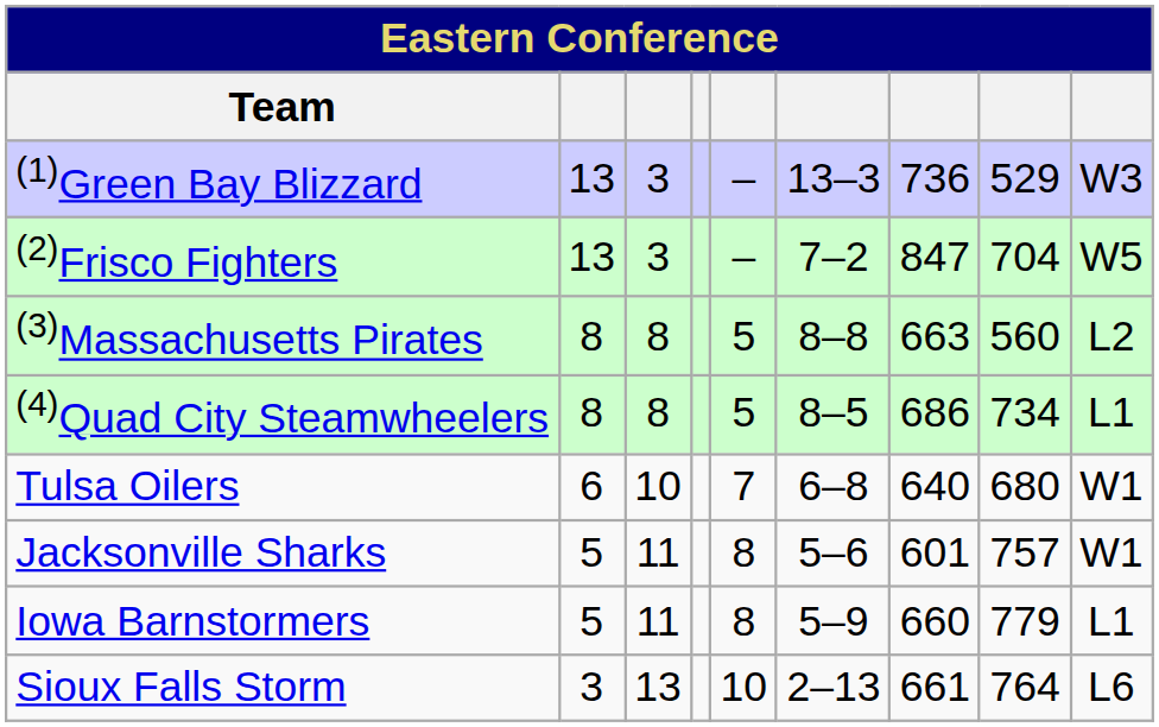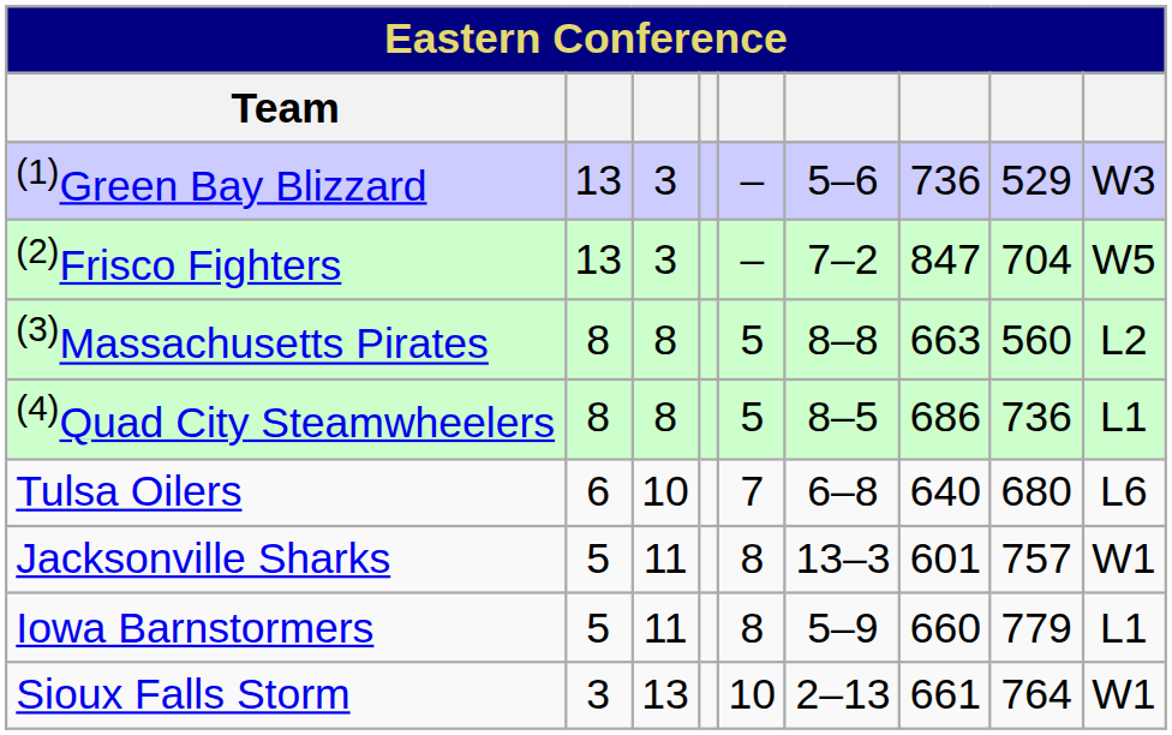 <table class="wikitable" style="text-align:center;">
 <tr>
 <th colspan="9" style="background-color: #000080; text-align: center; vertical-align: middle; color: #E4D96F">Eastern Conference</th>
 </tr>
 <tr>
 <th align="center">Team</th>
 <th align="center"></th>
 <th align="center"></th>
 <th align="center"></th>
 <th align="center"></th>
 <th align="center"></th>
 <th align="center"></th>
 <th align="center"></th>
 <th align="center"></th>
 </tr>
 <tr style="background-color:#ccccff">
 <td style="text-align:left;"><sup>(1)</sup><a href='#'>Green Bay Blizzard</a></td>
 <td>13</td>
 <td>3</td>
 <td></td>
 <td>–</td>
-<td>13–3</td>
+<td>5–6</td>
 <td>736</td>
 <td>529</td>
 <td>W3</td>
 </tr>
 <tr style="background-color:#ccffcc">
 <td style="text-align:left;"><sup>(2)</sup><a href='#'>Frisco Fighters</a></td>
 <td>13</td>
 <td>3</td>
 <td></td>
 <td>–</td>
 <td>7–2</td>
 <td>847</td>
 <td>704</td>
 <td>W5</td>
 </tr>
 <tr style="background-color:#ccffcc">
 <td style="text-align:left;"><sup>(3)</sup><a href='#'>Massachusetts Pirates</a></td>
 <td>8</td>
 <td>8</td>
 <td></td>
 <td>5</td>
 <td>8–8</td>
 <td>663</td>
 <td>560</td>
 <td>L2</td>
 </tr>
 <tr style="background-color:#ccffcc">
 <td style="text-align:left;"><sup>(4)</sup><a href='#'>Quad City Steamwheelers</a></td>
 <td>8</td>
 <td>8</td>
 <td></td>
 <td>5</td>
 <td>8–5</td>
 <td>686</td>
-<td>734</td>
+<td>736</td>
 <td>L1</td>
 </tr>
 <tr>
 <td style="text-align:left;"><a href='#'>Tulsa Oilers</a></td>
 <td>6</td>
 <td>10</td>
 <td></td>
 <td>7</td>
 <td>6–8</td>
 <td>640</td>
 <td>680</td>
-<td>W1</td>
+<td>L6</td>
 </tr>
 <tr>
 <td style="text-align:left;"><a href='#'>Jacksonville Sharks</a></td>
 <td>5</td>
 <td>11</td>
 <td></td>
 <td>8</td>
-<td>5–6</td>
+<td>13–3</td>
 <td>601</td>
 <td>757</td>
 <td>W1</td>
 </tr>
 <tr>
 <td style="text-align:left;"><a href='#'>Iowa Barnstormers</a></td>
 <td>5</td>
 <td>11</td>
 <td></td>
 <td>8</td>
 <td>5–9</td>
 <td>660</td>
 <td>779</td>
 <td>L1</td>
 </tr>
 <tr>
 <td style="text-align:left;"><a href='#'>Sioux Falls Storm</a></td>
 <td>3</td>
 <td>13</td>
 <td></td>
 <td>10</td>
 <td>2–13</td>
 <td>661</td>
 <td>764</td>
-<td>L6</td>
+<td>W1</td>
 </tr>
 </table>
